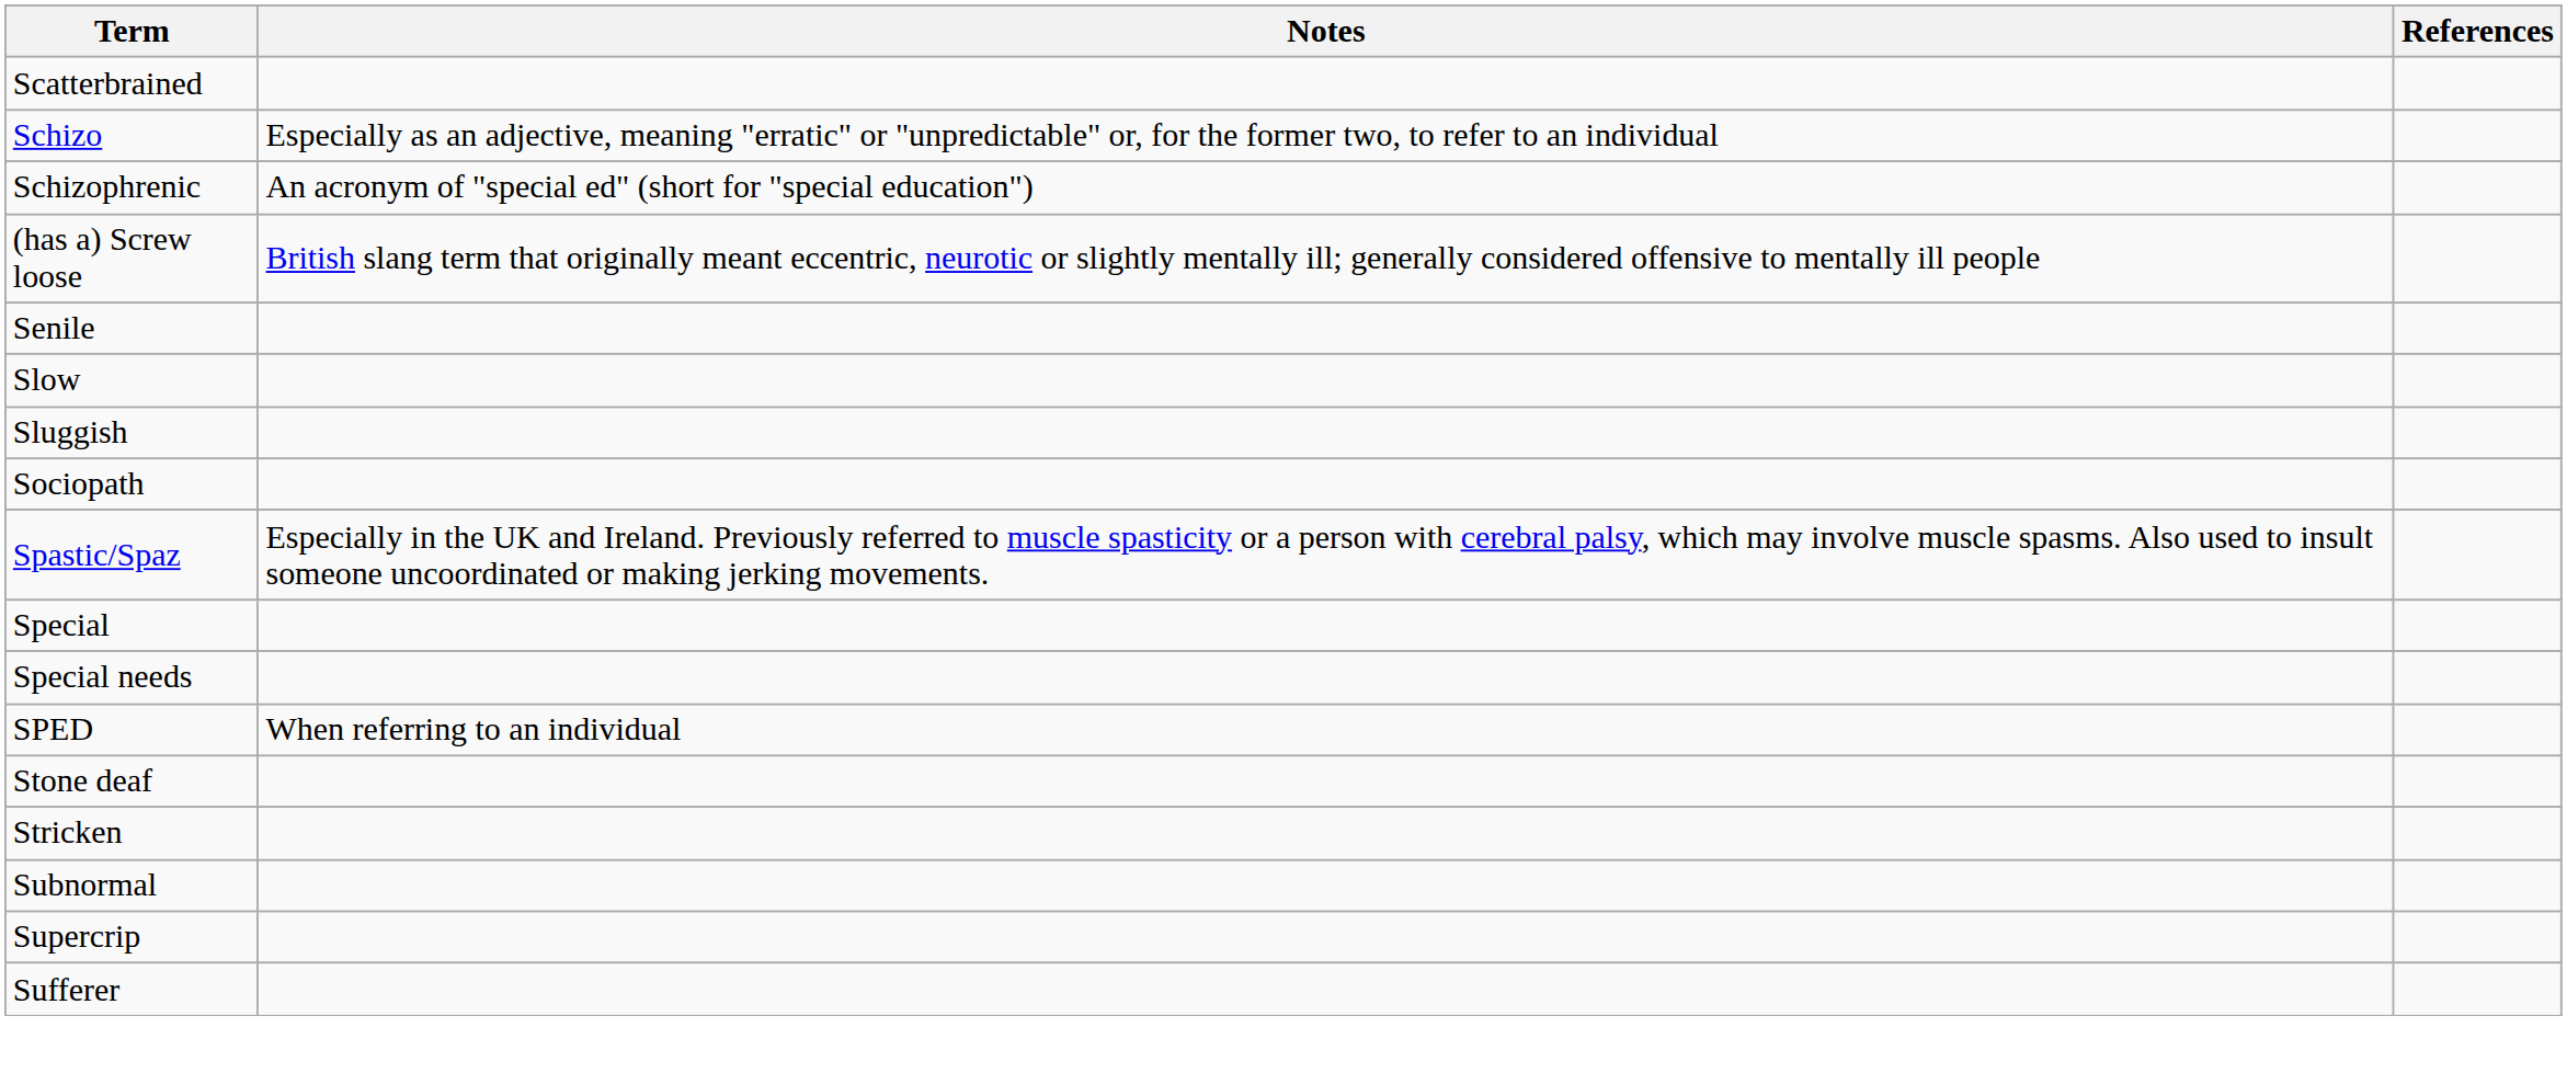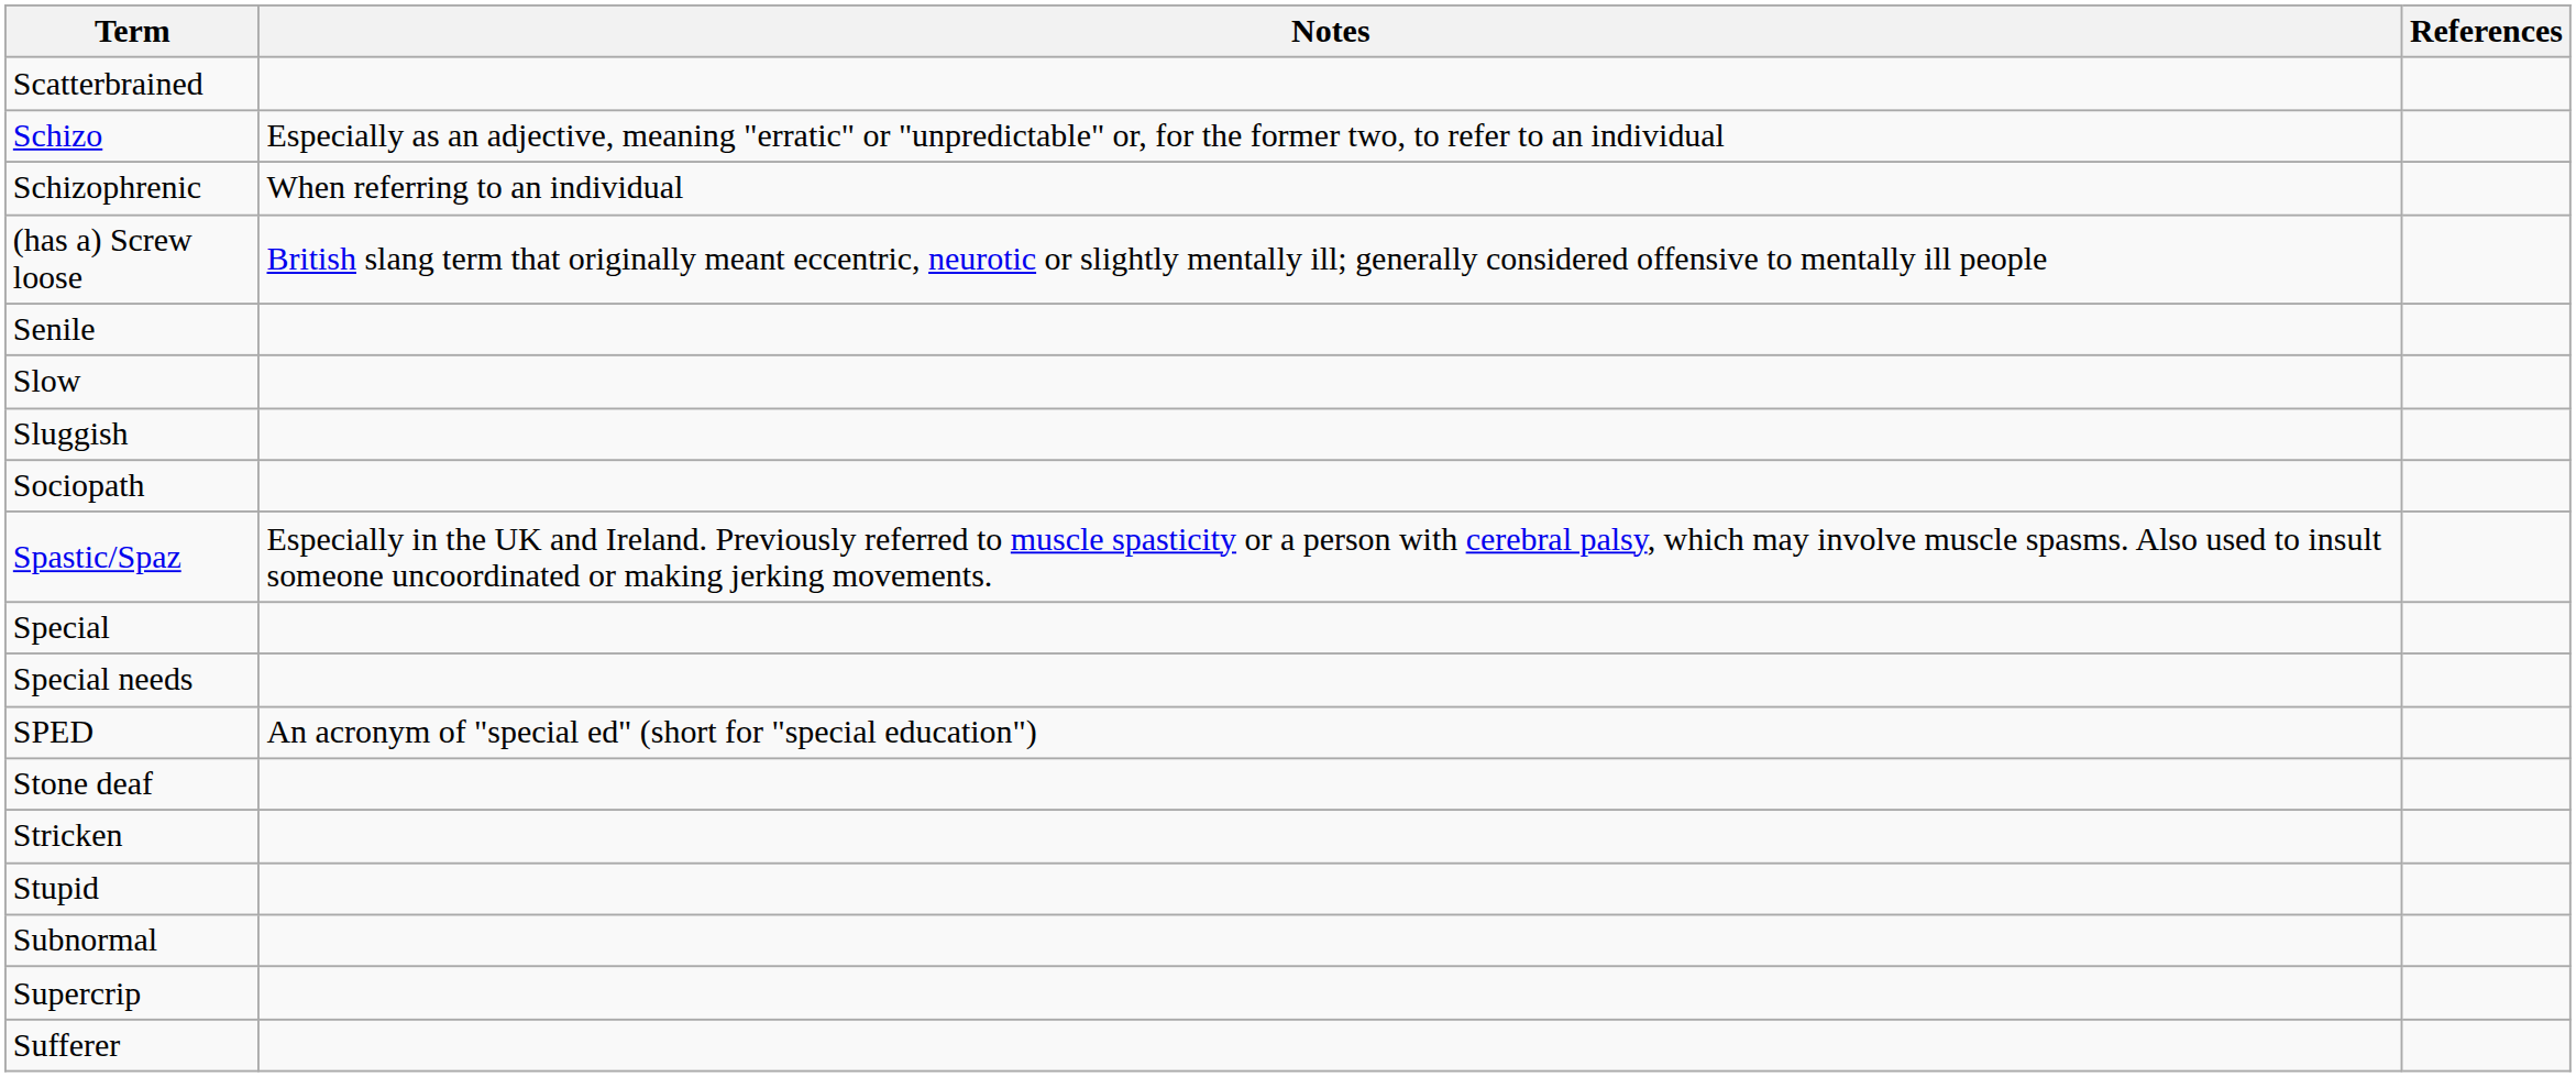 <table class="wikitable">
 <tr>
 <th>Term</th>
 <th>Notes</th>
 <th>References</th>
 </tr>
 <tr>
 <td>Scatterbrained</td>
 <td></td>
 <td></td>
 </tr>
 <tr>
 <td><a href='#'>Schizo</a></td>
 <td>Especially as an adjective, meaning "erratic" or "unpredictable" or, for the former two, to refer to an individual</td>
 <td></td>
 </tr>
 <tr>
 <td>Schizophrenic</td>
-<td>An acronym of "special ed" (short for "special education")</td>
+<td>When referring to an individual</td>
 <td></td>
 </tr>
 <tr>
 <td>(has a) Screw loose</td>
 <td><a href='#'>British</a> slang term that originally meant eccentric, <a href='#'>neurotic</a> or slightly mentally ill; generally considered offensive to mentally ill people</td>
 <td></td>
 </tr>
 <tr>
 <td>Senile</td>
 <td></td>
 <td></td>
 </tr>
 <tr>
 <td>Slow</td>
 <td></td>
 <td></td>
 </tr>
 <tr>
 <td>Sluggish</td>
 <td></td>
 <td></td>
 </tr>
 <tr>
 <td>Sociopath</td>
 <td></td>
 <td></td>
 </tr>
 <tr>
 <td><a href='#'>Spastic/Spaz</a></td>
 <td>Especially in the UK and Ireland. Previously referred to <a href='#'>muscle spasticity</a> or a person with <a href='#'>cerebral palsy</a>, which may involve muscle spasms. Also used to insult someone uncoordinated or making jerking movements.</td>
 <td></td>
 </tr>
 <tr>
 <td>Special</td>
 <td></td>
 <td></td>
 </tr>
 <tr>
 <td>Special needs</td>
 <td></td>
 <td></td>
 </tr>
 <tr>
 <td>SPED</td>
-<td>When referring to an individual</td>
+<td>An acronym of "special ed" (short for "special education")</td>
 <td></td>
 </tr>
 <tr>
 <td>Stone deaf</td>
 <td></td>
 <td></td>
 </tr>
 <tr>
 <td>Stricken</td>
+<td></td>
+<td></td>
+</tr>
+<tr>
+<td>Stupid</td>
 <td></td>
 <td></td>
 </tr>
 <tr>
 <td>Subnormal</td>
 <td></td>
 <td></td>
 </tr>
 <tr>
 <td>Supercrip</td>
 <td></td>
 <td></td>
 </tr>
 <tr>
 <td>Sufferer</td>
 <td></td>
 <td></td>
 </tr>
 </table>
